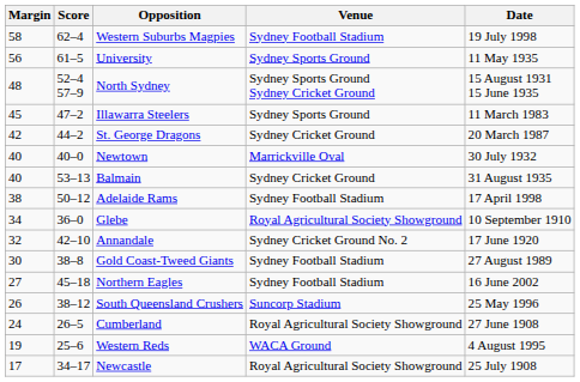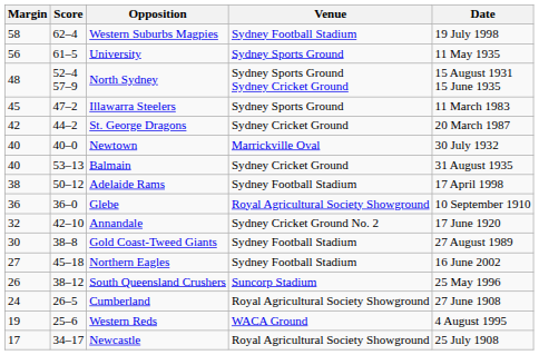 <table class="wikitable" style="text-align:left;">
 <tr>
 <th>Margin</th>
 <th>Score</th>
 <th>Opposition</th>
 <th>Venue</th>
 <th>Date</th>
 </tr>
 <tr>
 <td>58</td>
 <td>62–4</td>
 <td> <a href='#'>Western Suburbs Magpies</a></td>
 <td><a href='#'>Sydney Football Stadium</a></td>
 <td>19 July 1998</td>
 </tr>
 <tr>
 <td>56</td>
 <td>61–5</td>
 <td> <a href='#'>University</a></td>
 <td><a href='#'>Sydney Sports Ground</a></td>
 <td>11 May 1935</td>
 </tr>
 <tr>
 <td>48</td>
 <td>52–4<br>57–9</td>
 <td> <a href='#'>North Sydney</a></td>
 <td>Sydney Sports Ground<br><a href='#'>Sydney Cricket Ground</a></td>
 <td>15 August 1931<br>15 June 1935</td>
 </tr>
 <tr>
 <td>45</td>
 <td>47–2</td>
 <td> <a href='#'>Illawarra Steelers</a></td>
 <td>Sydney Sports Ground</td>
 <td>11 March 1983</td>
 </tr>
 <tr>
 <td>42</td>
 <td>44–2</td>
 <td> <a href='#'>St. George Dragons</a></td>
 <td>Sydney Cricket Ground</td>
 <td>20 March 1987</td>
 </tr>
 <tr>
 <td>40</td>
 <td>40–0</td>
 <td> <a href='#'>Newtown</a></td>
 <td><a href='#'>Marrickville Oval</a></td>
 <td>30 July 1932</td>
 </tr>
 <tr>
 <td>40</td>
 <td>53–13</td>
 <td> <a href='#'>Balmain</a></td>
 <td>Sydney Cricket Ground</td>
 <td>31 August 1935</td>
 </tr>
 <tr>
 <td>38</td>
 <td>50–12</td>
 <td> <a href='#'>Adelaide Rams</a></td>
 <td>Sydney Football Stadium</td>
 <td>17 April 1998</td>
 </tr>
 <tr>
-<td>34</td>
+<td>36</td>
 <td>36–0</td>
 <td> <a href='#'>Glebe</a></td>
 <td><a href='#'>Royal Agricultural Society Showground</a></td>
 <td>10 September 1910</td>
 </tr>
 <tr>
 <td>32</td>
 <td>42–10</td>
 <td> <a href='#'>Annandale</a></td>
 <td>Sydney Cricket Ground No. 2</td>
 <td>17 June 1920</td>
 </tr>
 <tr>
 <td>30</td>
 <td>38–8</td>
 <td> <a href='#'>Gold Coast-Tweed Giants</a></td>
 <td>Sydney Football Stadium</td>
 <td>27 August 1989</td>
 </tr>
 <tr>
 <td>27</td>
 <td>45–18</td>
 <td> <a href='#'>Northern Eagles</a></td>
 <td>Sydney Football Stadium</td>
 <td>16 June 2002</td>
 </tr>
 <tr>
 <td>26</td>
 <td>38–12</td>
 <td> <a href='#'>South Queensland Crushers</a></td>
 <td><a href='#'>Suncorp Stadium</a></td>
 <td>25 May 1996</td>
 </tr>
 <tr>
 <td>24</td>
 <td>26–5</td>
 <td> <a href='#'>Cumberland</a></td>
 <td>Royal Agricultural Society Showground</td>
 <td>27 June 1908</td>
 </tr>
 <tr>
 <td>19</td>
 <td>25–6</td>
 <td> <a href='#'>Western Reds</a></td>
 <td><a href='#'>WACA Ground</a></td>
 <td>4 August 1995</td>
 </tr>
 <tr>
 <td>17</td>
 <td>34–17</td>
 <td> <a href='#'>Newcastle</a></td>
 <td>Royal Agricultural Society Showground</td>
 <td>25 July 1908</td>
 </tr>
 </table>
